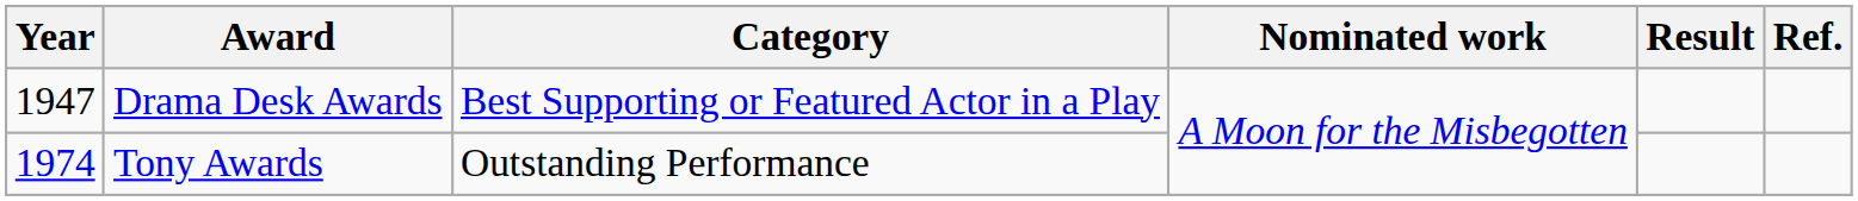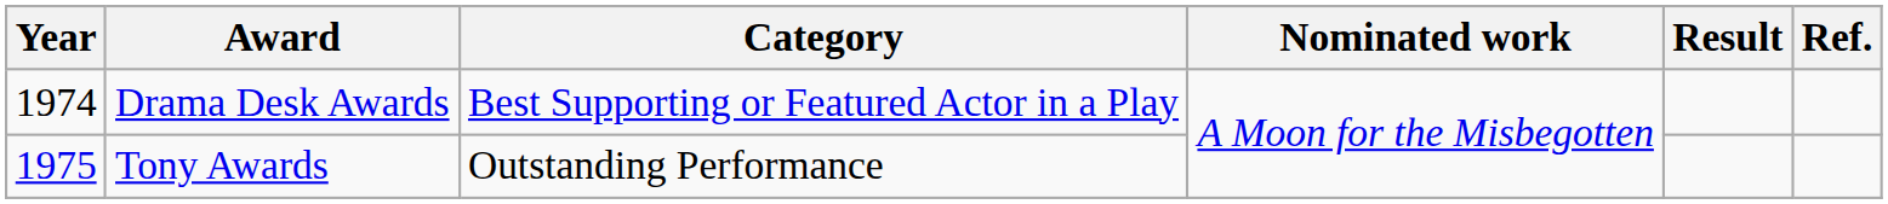 <table class="wikitable">
 <tr>
 <th>Year</th>
 <th>Award</th>
 <th>Category</th>
 <th>Nominated work</th>
 <th>Result</th>
 <th>Ref.</th>
 </tr>
 <tr>
-<td>1947</td>
+<td>1974</td>
 <td><a href='#'>Drama Desk Awards</a></td>
 <td><a href='#'>Best Supporting or Featured Actor in a Play</a></td>
 <td rowspan="2"><em><a href='#'>A Moon for the Misbegotten</a></em></td>
 <td></td>
 <td align="center"></td>
 </tr>
 <tr>
-<td><a href='#'>1974</a></td>
+<td><a href='#'>1975</a></td>
 <td><a href='#'>Tony Awards</a></td>
 <td>Outstanding Performance</td>
 <td></td>
 <td align="center"></td>
 </tr>
 </table>
